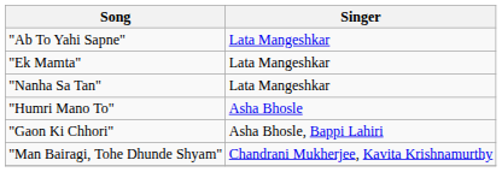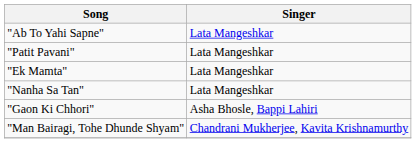 <table class="wikitable">
 <tr>
 <th>Song</th>
 <th>Singer</th>
 </tr>
 <tr>
 <td>"Ab To Yahi Sapne"</td>
 <td><a href='#'>Lata Mangeshkar</a></td>
 </tr>
 <tr>
+<td>"Patit Pavani"</td>
+<td>Lata Mangeshkar</td>
+</tr>
+<tr>
 <td>"Ek Mamta"</td>
 <td>Lata Mangeshkar</td>
 </tr>
 <tr>
 <td>"Nanha Sa Tan"</td>
 <td>Lata Mangeshkar</td>
-</tr>
-<tr>
-<td>"Humri Mano To"</td>
-<td><a href='#'>Asha Bhosle</a></td>
 </tr>
 <tr>
 <td>"Gaon Ki Chhori"</td>
 <td>Asha Bhosle, <a href='#'>Bappi Lahiri</a></td>
 </tr>
 <tr>
 <td>"Man Bairagi, Tohe Dhunde Shyam"</td>
 <td><a href='#'>Chandrani Mukherjee</a>, <a href='#'>Kavita Krishnamurthy</a></td>
 </tr>
 <tr>
 </tr>
 </table>
